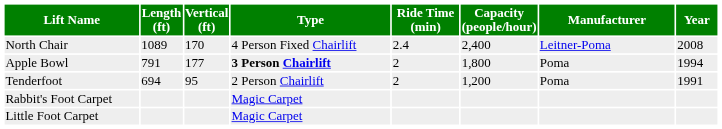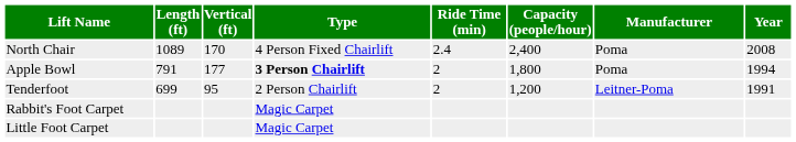 <table ->
 <tr>
 <th style="width:20%; background:green; color:white;">Lift Name</th>
 <th style="width:06%; background:green; color:white;">Length (ft)</th>
 <th style="width:06%; background:green; color:white;">Vertical (ft)</th>
 <th style="width:24%; background:green; color:white;">Type</th>
 <th style="width:10%; background:green; color:white;">Ride Time (min)</th>
 <th style="width:08%; background:green; color:white;">Capacity (people/hour)</th>
 <th style="width:20%; background:green; color:white;">Manufacturer</th>
 <th style="width:06%; background:green; color:white;">Year</th>
 </tr>
 <tr style="background:#eee; color:black;">
 <td>North Chair</td>
 <td>1089</td>
 <td>170</td>
 <td>4 Person Fixed <a href='#'>Chairlift</a></td>
 <td>2.4</td>
 <td>2,400</td>
-<td><a href='#'>Leitner-Poma</a></td>
+<td>Poma</td>
 <td>2008</td>
 </tr>
 <tr style="background:#eee; color:black;">
 <td>Apple Bowl</td>
 <td>791</td>
 <td>177</td>
 <td><strong>3 Person <a href='#'>Chairlift</a></strong></td>
 <td>2</td>
 <td>1,800</td>
 <td>Poma</td>
 <td>1994</td>
 </tr>
 <tr style="background:#eee; color:black;">
 <td>Tenderfoot</td>
-<td>694</td>
+<td>699</td>
 <td>95</td>
 <td>2 Person <a href='#'>Chairlift</a></td>
 <td>2</td>
 <td>1,200</td>
-<td>Poma</td>
+<td><a href='#'>Leitner-Poma</a></td>
 <td>1991</td>
 </tr>
 <tr style="background:#eee; color:black;">
 <td>Rabbit's Foot Carpet</td>
 <td></td>
 <td></td>
 <td><a href='#'>Magic Carpet</a></td>
 <td></td>
 <td></td>
 <td></td>
 <td></td>
 </tr>
 <tr style="background:#eee; color:black;">
 <td>Little Foot Carpet</td>
 <td></td>
 <td></td>
 <td><a href='#'>Magic Carpet</a></td>
 <td></td>
 <td></td>
 <td></td>
 <td></td>
 </tr>
 <tr style="background:#eee; color:black;">
 </tr>
 </table>
